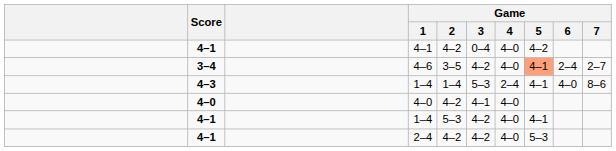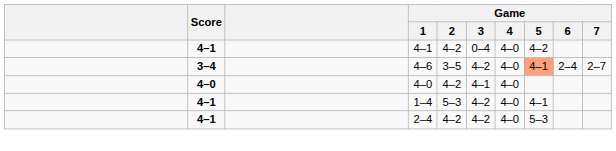 <table class="wikitable" style="text-align: center;">
 <tr>
 <th rowspan=2 align="right" width="270"></th>
 <th rowspan=2 width="45">Score</th>
 <th rowspan=2 align="left" width="270"></th>
 <th colspan=7>Game</th>
 </tr>
 <tr>
 <th width="35">1</th>
 <th width="35">2</th>
 <th width="35">3</th>
 <th width="35">4</th>
 <th width="35">5</th>
 <th width="35">6</th>
 <th width="35">7</th>
 </tr>
 <tr>
 <td align=left><strong></strong></td>
 <td align=center><strong>4–1</strong></td>
 <td align=left></td>
 <td>4–1</td>
 <td>4–2</td>
 <td>0–4</td>
 <td>4–0</td>
 <td>4–2</td>
 <td></td>
 <td></td>
 </tr>
 <tr>
 <td align=left></td>
 <td align=center><strong>3–4</strong></td>
 <td align=left><strong></strong></td>
 <td>4–6</td>
 <td>3–5</td>
 <td>4–2</td>
 <td>4–0</td>
 <td style="background: lightsalmon;">4–1</td>
 <td>2–4</td>
 <td>2–7</td>
 </tr>
 <tr>
 <td align=left><strong></strong></td>
-<td align=center><strong>4–3</strong></td>
-<td align=left></td>
-<td>1–4</td>
-<td>1–4</td>
-<td>5–3</td>
-<td>2–4</td>
-<td>4–1</td>
-<td>4–0</td>
-<td>8–6</td>
-</tr>
-<tr>
-<td align=left><strong></strong></td>
 <td align=center><strong>4–0</strong></td>
 <td align=left></td>
 <td>4–0</td>
 <td>4–2</td>
 <td>4–1</td>
 <td>4–0</td>
 <td></td>
 <td></td>
 <td></td>
 </tr>
 <tr>
 <td align=left><strong></strong></td>
 <td align=center><strong>4–1</strong></td>
 <td align=left></td>
 <td>1–4</td>
 <td>5–3</td>
 <td>4–2</td>
 <td>4–0</td>
 <td>4–1</td>
 <td></td>
 <td></td>
 </tr>
 <tr>
 <td align=left><strong></strong></td>
 <td align=center><strong>4–1</strong></td>
 <td align=left></td>
 <td>2–4</td>
 <td>4–2</td>
 <td>4–2</td>
 <td>4–0</td>
 <td>5–3</td>
 <td></td>
 <td></td>
 </tr>
 </table>
